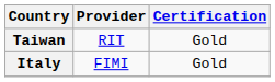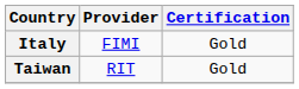 <table class="wikitable plainrowheaders" style="text-align:center">
 <tr>
 <th scope="col">Country</th>
 <th scope="col" class="unsortable">Provider</th>
 <th scope="col"><a href='#'>Certification</a></th>
 </tr>
 <tr>
+<th scope="row">Italy</th>
+<td><a href='#'>FIMI</a></td>
+<td>Gold</td>
+</tr>
+<tr>
 <th scope="row">Taiwan</th>
 <td><a href='#'>RIT</a></td>
 <td>Gold</td>
 </tr>
 <tr>
-<th scope="row">Italy</th>
-<td><a href='#'>FIMI</a></td>
-<td>Gold</td>
-</tr>
-<tr>
 </tr>
 </table>
